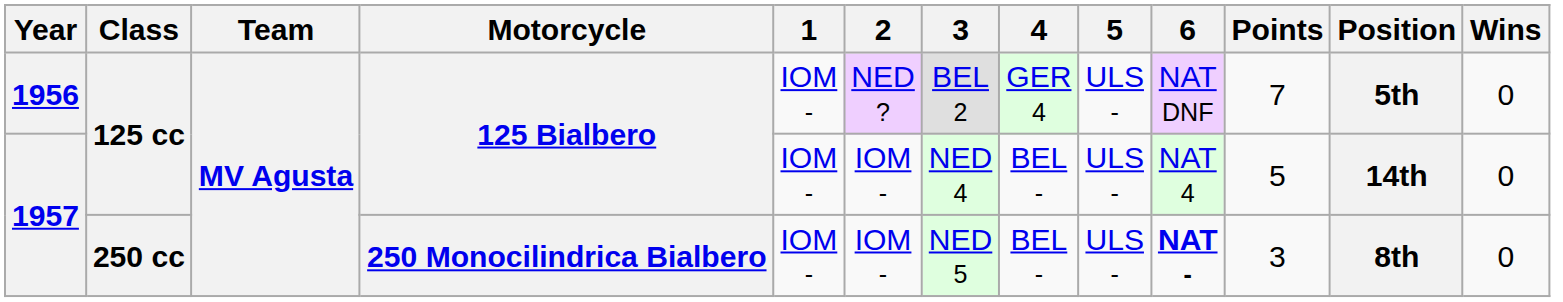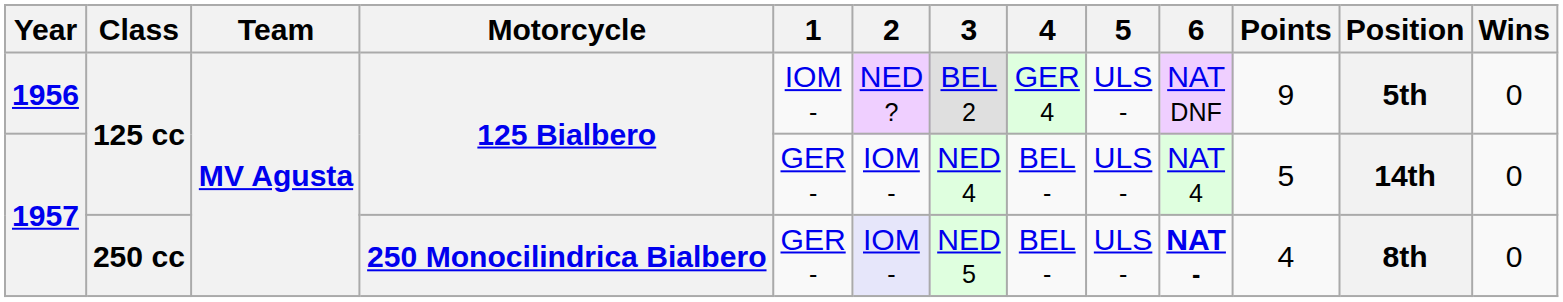 <table class="wikitable" style="text-align:center; font-size:95%">
 <tr>
 <th>Year</th>
 <th>Class</th>
 <th>Team</th>
 <th>Motorcycle</th>
 <th>1</th>
 <th>2</th>
 <th>3</th>
 <th>4</th>
 <th>5</th>
 <th>6</th>
 <th>Points</th>
 <th>Position</th>
 <th>Wins</th>
 </tr>
 <tr>
 <th><a href='#'>1956</a></th>
 <th rowspan=2>125 cc</th>
 <th rowspan=3><a href='#'>MV Agusta</a></th>
 <th rowspan=2><a href='#'>125 Bialbero</a></th>
 <td><a href='#'>IOM</a><br><small>-</small></td>
 <td bgcolor="#EFCFFF"><a href='#'>NED</a><br><small>?</small></td>
 <td bgcolor="#DFDFDF"><a href='#'>BEL</a><br><small>2</small></td>
 <td bgcolor="#DFFFDF"><a href='#'>GER</a><br><small>4</small></td>
 <td><a href='#'>ULS</a><br><small>-</small></td>
 <td bgcolor="#EFCFFF"><a href='#'>NAT</a><br><small>DNF</small></td>
-<td>7</td>
+<td>9</td>
 <th>5th</th>
 <td>0</td>
 </tr>
 <tr>
 <th rowspan=2><a href='#'>1957</a></th>
-<td><a href='#'>IOM</a><br><small>-</small></td>
+<td><a href='#'>GER</a><br><small>-</small></td>
 <td><a href='#'>IOM</a><br><small>-</small></td>
 <td bgcolor="#DFFFDF"><a href='#'>NED</a><br><small>4</small></td>
 <td><a href='#'>BEL</a><br><small>-</small></td>
 <td><a href='#'>ULS</a><br><small>-</small></td>
 <td bgcolor="#DFFFDF"><a href='#'>NAT</a><br><small>4</small></td>
 <td>5</td>
 <th>14th</th>
 <td>0</td>
 </tr>
 <tr>
 <th>250 cc</th>
 <th><a href='#'>250 Monocilindrica Bialbero</a></th>
-<td><a href='#'>IOM</a><br><small>-</small></td>
-<td><a href='#'>IOM</a><br><small>-</small></td>
+<td><a href='#'>GER</a><br><small>-</small></td>
+<td style="background: lavender;"><a href='#'>IOM</a><br><small>-</small></td>
 <td bgcolor="#DFFFDF"><a href='#'>NED</a><br><small>5</small></td>
 <td><a href='#'>BEL</a><br><small>-</small></td>
 <td><a href='#'>ULS</a><br><small>-</small></td>
 <td><strong><a href='#'>NAT</a><br><small>-</small></strong></td>
-<td>3</td>
+<td>4</td>
 <th>8th</th>
 <td>0</td>
 </tr>
 </table>
